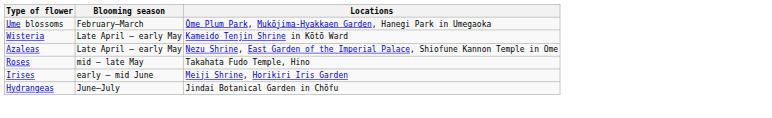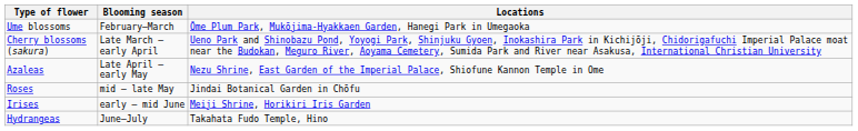 <table class="wikitable sortable">
 <tr>
 <th>Type of flower</th>
 <th>Blooming season</th>
 <th>Locations</th>
 </tr>
 <tr>
 <td><a href='#'>Ume</a> blossoms</td>
 <td>February–March</td>
 <td><a href='#'>Ōme Plum Park</a>, <a href='#'>Mukōjima-Hyakkaen Garden</a>, Hanegi Park in Umegaoka</td>
 </tr>
 <tr>
-<td><a href='#'>Wisteria</a></td>
-<td>Late April – early May</td>
-<td><a href='#'>Kameido Tenjin Shrine</a> in Kōtō Ward</td>
+<td><a href='#'>Cherry blossoms</a> (<em>sakura</em>)</td>
+<td>Late March – early April</td>
+<td><a href='#'>Ueno Park</a> and <a href='#'>Shinobazu Pond</a>, <a href='#'>Yoyogi Park</a>, <a href='#'>Shinjuku Gyoen</a>, <a href='#'>Inokashira Park</a> in Kichijōji, <a href='#'>Chidorigafuchi</a> Imperial Palace moat near the <a href='#'>Budokan</a>, <a href='#'>Meguro River</a>, <a href='#'>Aoyama Cemetery</a>, Sumida Park and River near Asakusa, <a href='#'>International Christian University</a></td>
 </tr>
 <tr>
 <td><a href='#'>Azaleas</a></td>
 <td>Late April – early May</td>
 <td><a href='#'>Nezu Shrine</a>, <a href='#'>East Garden of the Imperial Palace</a>, Shiofune Kannon Temple in Ome</td>
 </tr>
 <tr>
 <td><a href='#'>Roses</a></td>
 <td>mid – late May</td>
-<td>Takahata Fudo Temple, Hino</td>
+<td>Jindai Botanical Garden in Chōfu</td>
 </tr>
 <tr>
 <td><a href='#'>Irises</a></td>
 <td>early – mid June</td>
 <td><a href='#'>Meiji Shrine</a>, <a href='#'>Horikiri Iris Garden</a></td>
 </tr>
 <tr>
 <td><a href='#'>Hydrangeas</a></td>
 <td>June–July</td>
-<td>Jindai Botanical Garden in Chōfu</td>
+<td>Takahata Fudo Temple, Hino</td>
 </tr>
 </table>
